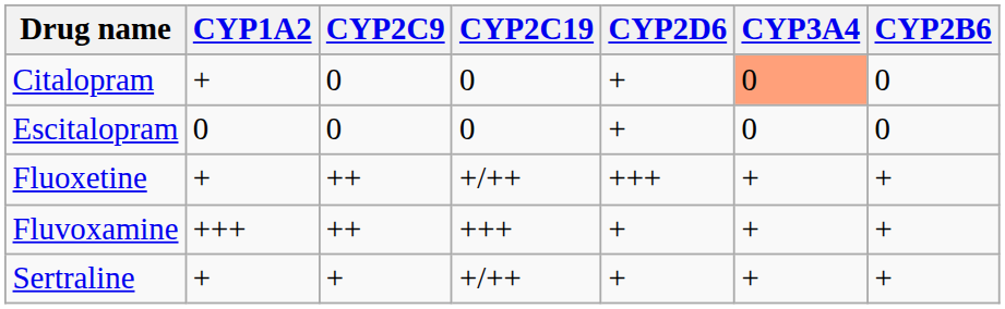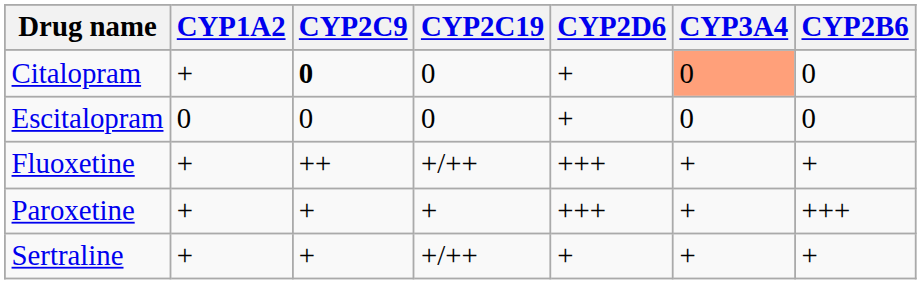 <table class="wikitable">
 <tr>
 <th>Drug name</th>
 <th><a href='#'>CYP1A2</a></th>
 <th><a href='#'>CYP2C9</a></th>
 <th><a href='#'>CYP2C19</a></th>
 <th><a href='#'>CYP2D6</a></th>
 <th><a href='#'>CYP3A4</a></th>
 <th><a href='#'>CYP2B6</a></th>
 </tr>
 <tr>
 <td><a href='#'>Citalopram</a></td>
 <td>+</td>
-<td>0</td>
+<td><strong>0</strong></td>
 <td>0</td>
 <td>+</td>
 <td style="background: lightsalmon;">0</td>
 <td>0</td>
 </tr>
 <tr>
 <td><a href='#'>Escitalopram</a></td>
 <td>0</td>
 <td>0</td>
 <td>0</td>
 <td>+</td>
 <td>0</td>
 <td>0</td>
 </tr>
 <tr>
 <td><a href='#'>Fluoxetine</a></td>
 <td>+</td>
 <td>++</td>
 <td>+/++</td>
 <td>+++</td>
 <td>+</td>
 <td>+</td>
 </tr>
 <tr>
-<td><a href='#'>Fluvoxamine</a></td>
-<td>+++</td>
-<td>++</td>
-<td>+++</td>
+<td><a href='#'>Paroxetine</a></td>
 <td>+</td>
 <td>+</td>
 <td>+</td>
+<td>+++</td>
+<td>+</td>
+<td>+++</td>
 </tr>
 <tr>
 <td><a href='#'>Sertraline</a></td>
 <td>+</td>
 <td>+</td>
 <td>+/++</td>
 <td>+</td>
 <td>+</td>
 <td>+</td>
 </tr>
 </table>
